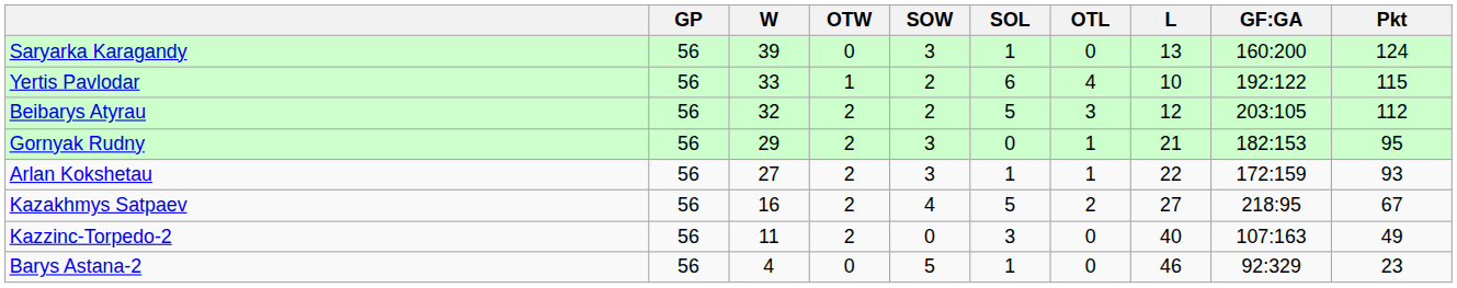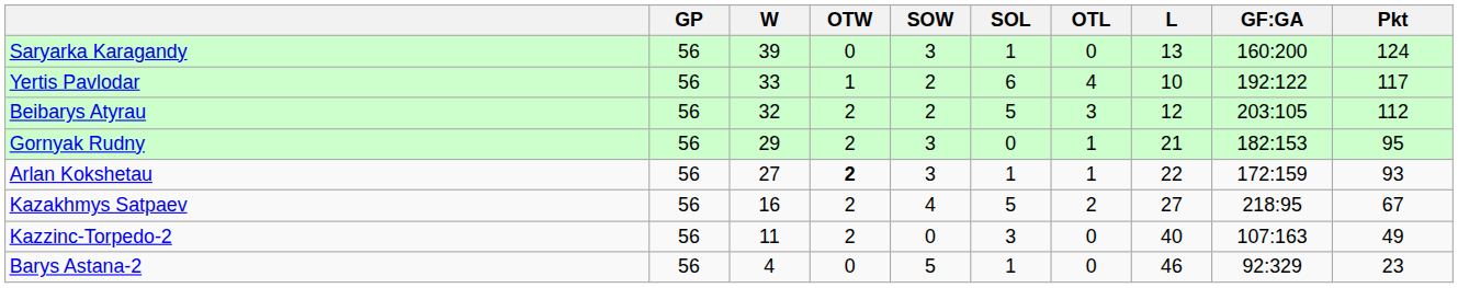 <table class="wikitable" width="60%">
 <tr>
 <th width="40%" bgcolor="#e0e0e0"></th>
 <th width="5%" bgcolor="#e0e0e0">GP</th>
 <th width="5%" bgcolor="#e0e0e0">W</th>
 <th width="5%" bgcolor="#e0e0e0">OTW</th>
 <th width="5%" bgcolor="#e0e0e0">SOW</th>
 <th width="5%" bgcolor="#e0e0e0">SOL</th>
 <th width="5%" bgcolor="#e0e0e0">OTL</th>
 <th width="5%" bgcolor="#e0e0e0">L</th>
 <th width="7.5%" bgcolor="#e0e0e0">GF:GA</th>
 <th width="7.5%" bgcolor="#e0e0e0">Pkt</th>
 </tr>
 <tr align="center" bgcolor="#CCFFCC">
 <td align="left"><a href='#'>Saryarka Karagandy</a></td>
 <td>56</td>
 <td>39</td>
 <td>0</td>
 <td>3</td>
 <td>1</td>
 <td>0</td>
 <td>13</td>
 <td>160:200</td>
 <td>124</td>
 </tr>
 <tr align="center" bgcolor="#CCFFCC">
 <td align="left"><a href='#'>Yertis Pavlodar</a></td>
 <td>56</td>
 <td>33</td>
 <td>1</td>
 <td>2</td>
 <td>6</td>
 <td>4</td>
 <td>10</td>
 <td>192:122</td>
-<td>115</td>
+<td>117</td>
 </tr>
 <tr align="center" bgcolor="#CCFFCC">
 <td align="left"><a href='#'>Beibarys Atyrau</a></td>
 <td>56</td>
 <td>32</td>
 <td>2</td>
 <td>2</td>
 <td>5</td>
 <td>3</td>
 <td>12</td>
 <td>203:105</td>
 <td>112</td>
 </tr>
 <tr align="center" bgcolor="#CCFFCC">
 <td align="left"><a href='#'>Gornyak Rudny</a></td>
 <td>56</td>
 <td>29</td>
 <td>2</td>
 <td>3</td>
 <td>0</td>
 <td>1</td>
 <td>21</td>
 <td>182:153</td>
 <td>95</td>
 </tr>
 <tr align="center">
 <td align="left"><a href='#'>Arlan Kokshetau</a></td>
 <td>56</td>
 <td>27</td>
-<td>2</td>
+<td><strong>2</strong></td>
 <td>3</td>
 <td>1</td>
 <td>1</td>
 <td>22</td>
 <td>172:159</td>
 <td>93</td>
 </tr>
 <tr align="center">
 <td align="left"><a href='#'>Kazakhmys Satpaev</a></td>
 <td>56</td>
 <td>16</td>
 <td>2</td>
 <td>4</td>
 <td>5</td>
 <td>2</td>
 <td>27</td>
 <td>218:95</td>
 <td>67</td>
 </tr>
 <tr align="center">
 <td align="left"><a href='#'>Kazzinc-Torpedo-2</a></td>
 <td>56</td>
 <td>11</td>
 <td>2</td>
 <td>0</td>
 <td>3</td>
 <td>0</td>
 <td>40</td>
 <td>107:163</td>
 <td>49</td>
 </tr>
 <tr align="center">
 <td align="left"><a href='#'>Barys Astana-2</a></td>
 <td>56</td>
 <td>4</td>
 <td>0</td>
 <td>5</td>
 <td>1</td>
 <td>0</td>
 <td>46</td>
 <td>92:329</td>
 <td>23</td>
 </tr>
 </table>
